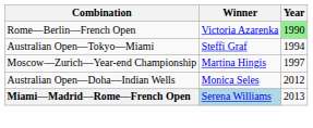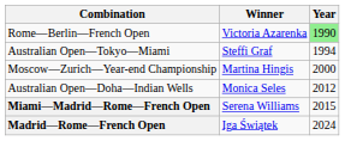 <table class="wikitable nowrap">
 <tr>
 <th>Combination</th>
 <th>Winner</th>
 <th>Year</th>
 </tr>
 <tr>
 <td style="text-align: left;">Rome—Berlin—French Open</td>
 <td> <a href='#'>Victoria Azarenka</a></td>
 <td style="background: lightgreen;">1990</td>
 </tr>
 <tr>
 <td style="text-align: left;">Australian Open—Tokyo—Miami</td>
 <td> <a href='#'>Steffi Graf</a></td>
 <td>1994</td>
 </tr>
 <tr>
 <td style="text-align: left;">Moscow—Zurich—Year-end Championship</td>
 <td> <a href='#'>Martina Hingis</a></td>
-<td>1997</td>
+<td>2000</td>
 </tr>
 <tr>
 <td style="text-align: left;">Australian Open—Doha—Indian Wells</td>
 <td> <a href='#'>Monica Seles</a></td>
 <td>2012</td>
 </tr>
 <tr>
 <th style="text-align: left;">Miami—Madrid—Rome—French Open</th>
-<td style="background: lightblue;"> <a href='#'>Serena Williams</a></td>
-<td>2013</td>
+<td> <a href='#'>Serena Williams</a></td>
+<td>2015</td>
+</tr>
+<tr>
+<th style="text-align: left;">Madrid—Rome—French Open</th>
+<td> <a href='#'>Iga Świątek</a></td>
+<td>2024</td>
 </tr>
 </table>
